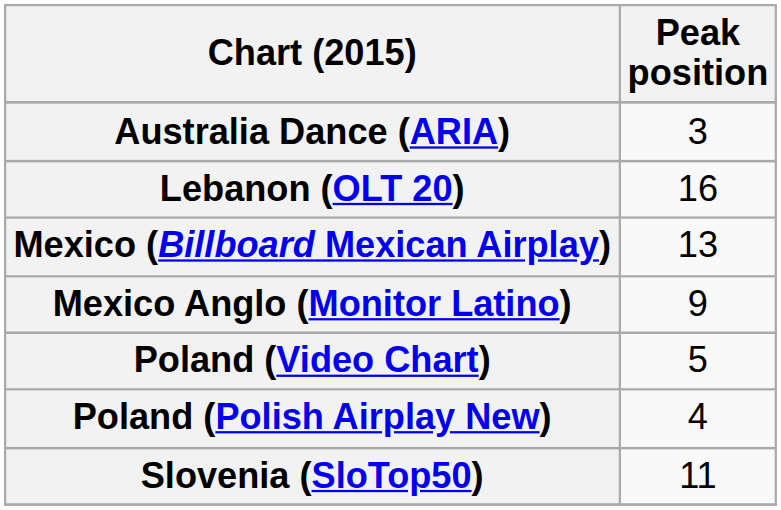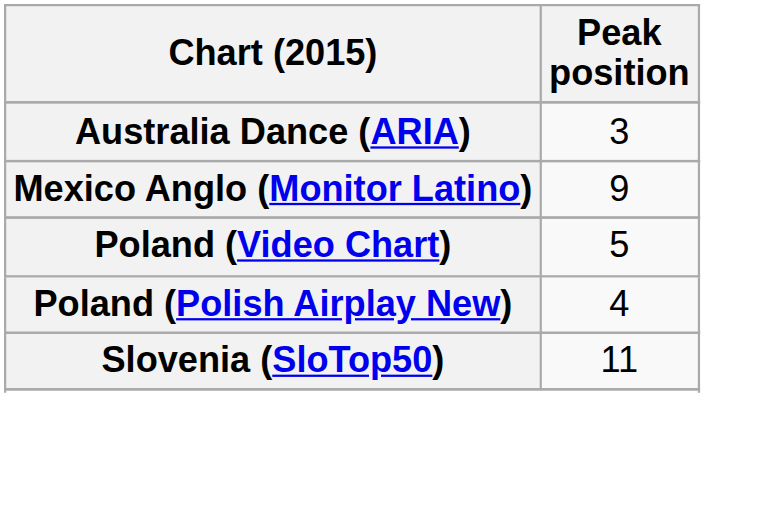 <table class="wikitable sortable plainrowheaders" style="text-align:center">
 <tr>
 <th scope="col">Chart (2015)</th>
 <th scope="col">Peak<br>position</th>
 </tr>
 <tr>
 </tr>
 <tr>
 <th scope="row">Australia Dance (<a href='#'>ARIA</a>)</th>
 <td>3</td>
 </tr>
 <tr>
 </tr>
 <tr>
 </tr>
 <tr>
 </tr>
 <tr>
 </tr>
 <tr>
 </tr>
 <tr>
 </tr>
 <tr>
 </tr>
 <tr>
 </tr>
 <tr>
 </tr>
 <tr>
-</tr>
-<tr>
-<th scope="row">Lebanon (<a href='#'>OLT 20</a>)</th>
-<td>16</td>
-</tr>
-<tr>
-<th scope="row">Mexico (<a href='#'><em>Billboard</em> Mexican Airplay</a>)</th>
-<td>13</td>
 </tr>
 <tr>
 <th scope="row">Mexico Anglo (<a href='#'>Monitor Latino</a>)</th>
 <td>9</td>
 </tr>
 <tr>
 </tr>
 <tr>
 </tr>
 <tr>
 </tr>
 <tr>
 </tr>
 <tr>
 </tr>
 <tr>
 <th scope="row">Poland (<a href='#'>Video Chart</a>)</th>
 <td>5</td>
 </tr>
 <tr>
 <th scope="row">Poland (<a href='#'>Polish Airplay New</a>)</th>
 <td>4</td>
 </tr>
 <tr>
 </tr>
 <tr>
 <th scope="row">Slovenia (<a href='#'>SloTop50</a>)</th>
 <td>11</td>
 </tr>
 <tr>
 </tr>
 <tr>
 </tr>
 <tr>
 </tr>
 <tr>
 </tr>
 <tr>
 </tr>
 <tr>
 </tr>
 <tr>
 </tr>
 <tr>
 </tr>
 </table>
